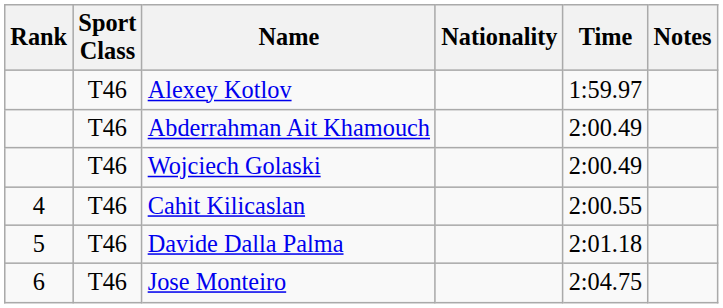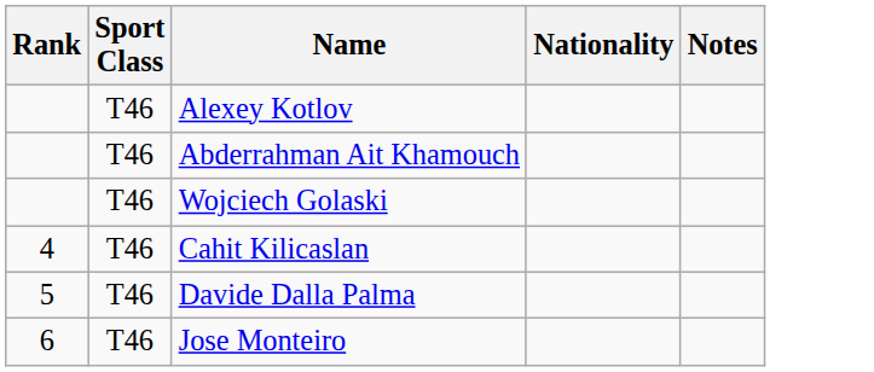 <table class="wikitable sortable" style="text-align:center">
 <tr>
 <th>Rank</th>
 <th>Sport<br>Class</th>
 <th>Name</th>
 <th>Nationality</th>
-<th>Time</th>
 <th>Notes</th>
 </tr>
 <tr>
 <td></td>
 <td>T46</td>
 <td align=left><a href='#'>Alexey Kotlov</a></td>
 <td align=left></td>
-<td>1:59.97</td>
 <td></td>
 </tr>
 <tr>
 <td></td>
 <td>T46</td>
 <td align=left><a href='#'>Abderrahman Ait Khamouch</a></td>
 <td align=left></td>
-<td>2:00.49</td>
 <td></td>
 </tr>
 <tr>
 <td></td>
 <td>T46</td>
 <td align=left><a href='#'>Wojciech Golaski</a></td>
 <td align=left></td>
-<td>2:00.49</td>
 <td></td>
 </tr>
 <tr>
 <td>4</td>
 <td>T46</td>
 <td align=left><a href='#'>Cahit Kilicaslan</a></td>
 <td align=left></td>
-<td>2:00.55</td>
 <td></td>
 </tr>
 <tr>
 <td>5</td>
 <td>T46</td>
 <td align=left><a href='#'>Davide Dalla Palma</a></td>
 <td align=left></td>
-<td>2:01.18</td>
 <td></td>
 </tr>
 <tr>
 <td>6</td>
 <td>T46</td>
 <td align=left><a href='#'>Jose Monteiro</a></td>
 <td align=left></td>
-<td>2:04.75</td>
 <td></td>
 </tr>
 </table>
